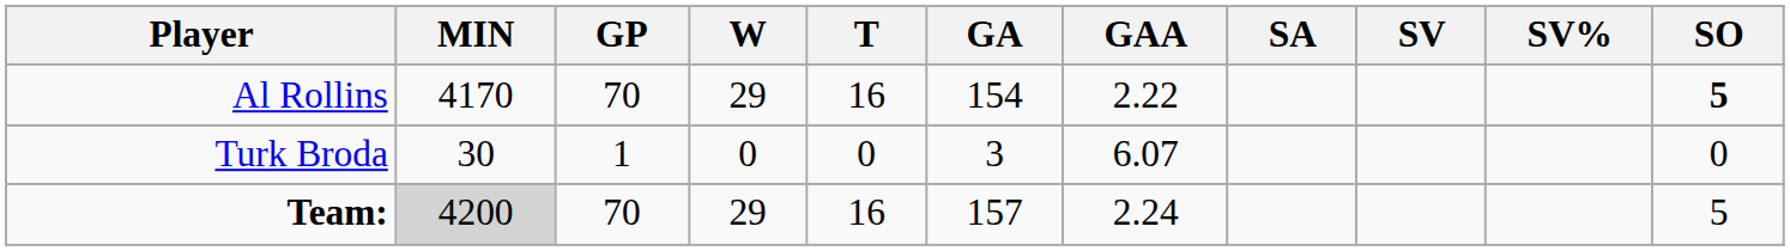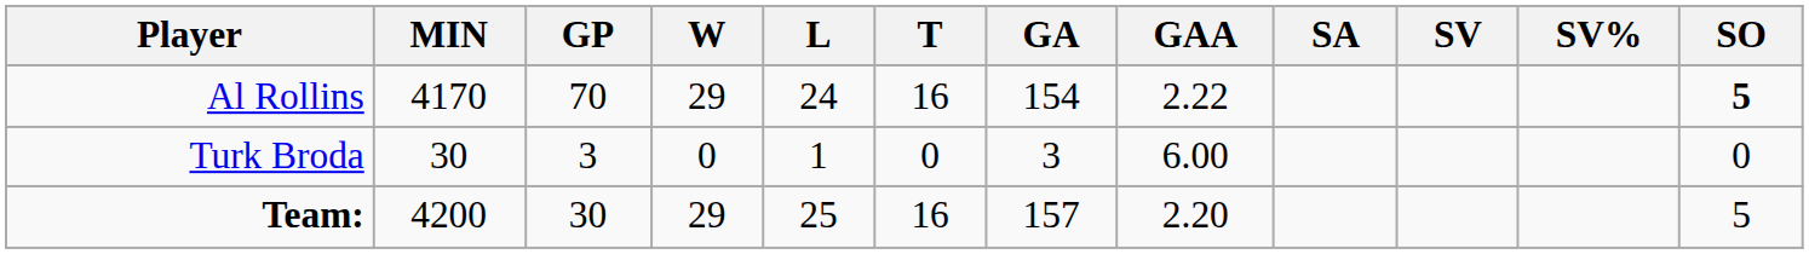 <table class="wikitable sortable" width="60%">
 <tr>
 <th bgcolor="#DDDDFF" width="10%">Player</th>
 <th width="3%" bgcolor="#DDDDFF">MIN</th>
 <th width="3%" bgcolor="#DDDDFF">GP</th>
 <th width="3%" bgcolor="#DDDDFF">W</th>
+<th width="3%" bgcolor="#DDDDFF">L</th>
 <th width="3%" bgcolor="#DDDDFF">T</th>
 <th width="3%" bgcolor="#DDDDFF">GA</th>
 <th width="3%" bgcolor="#DDDDFF">GAA</th>
 <th width="3%" bgcolor="#DDDDFF">SA</th>
 <th width="3%" bgcolor="#DDDDFF">SV</th>
 <th width="3%" bgcolor="#DDDDFF">SV%</th>
 <th width="3%" bgcolor="#DDDDFF">SO</th>
 </tr>
 <tr align="center">
 <td align="right"><a href='#'>Al Rollins</a></td>
 <td>4170</td>
 <td>70</td>
 <td>29</td>
+<td>24</td>
 <td>16</td>
 <td>154</td>
 <td>2.22</td>
 <td></td>
 <td></td>
 <td></td>
 <td><strong>5</strong></td>
 </tr>
 <tr align="center">
 <td align="right"><a href='#'>Turk Broda</a></td>
 <td>30</td>
+<td>3</td>
+<td>0</td>
 <td>1</td>
 <td>0</td>
-<td>0</td>
 <td>3</td>
-<td>6.07</td>
+<td>6.00</td>
 <td></td>
 <td></td>
 <td></td>
 <td>0</td>
 </tr>
 <tr align="center">
 <td align="right"><strong>Team:</strong></td>
-<td style="background: lightgrey;">4200</td>
-<td>70</td>
+<td>4200</td>
+<td>30</td>
 <td>29</td>
+<td>25</td>
 <td>16</td>
 <td>157</td>
-<td>2.24</td>
+<td>2.20</td>
 <td></td>
 <td></td>
 <td></td>
 <td>5</td>
 </tr>
 </table>
